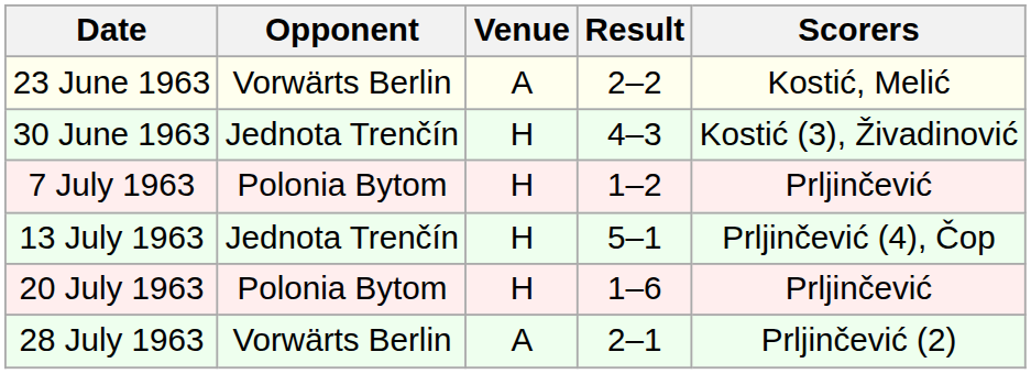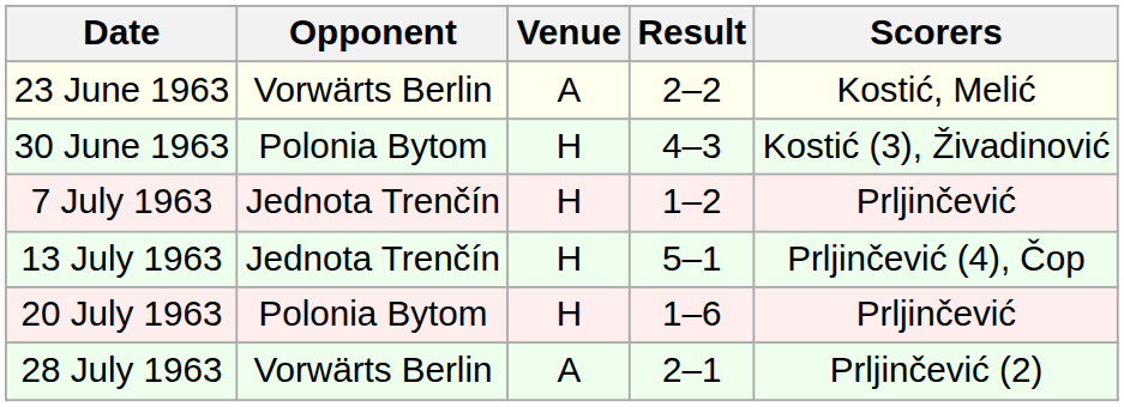 <table class="wikitable sortable" style="font-size:100%; text-align:center">
 <tr>
 <th>Date</th>
 <th>Opponent</th>
 <th>Venue</th>
 <th>Result</th>
 <th>Scorers</th>
 </tr>
 <tr bgcolor = "#FFFFEE">
 <td>23 June 1963</td>
 <td>Vorwärts Berlin</td>
 <td>A</td>
 <td>2–2</td>
 <td>Kostić, Melić</td>
 </tr>
 <tr bgcolor = "#EEFFEE">
 <td>30 June 1963</td>
-<td>Jednota Trenčín</td>
+<td>Polonia Bytom</td>
 <td>H</td>
 <td>4–3</td>
 <td>Kostić (3), Živadinović</td>
 </tr>
 <tr bgcolor = "#FFEEEE">
 <td>7 July 1963</td>
-<td>Polonia Bytom</td>
+<td>Jednota Trenčín</td>
 <td>H</td>
 <td>1–2</td>
 <td>Prljinčević</td>
 </tr>
 <tr bgcolor = "#EEFFEE">
 <td>13 July 1963</td>
 <td>Jednota Trenčín</td>
 <td>H</td>
 <td>5–1</td>
 <td>Prljinčević (4), Čop</td>
 </tr>
 <tr bgcolor = "#FFEEEE">
 <td>20 July 1963</td>
 <td>Polonia Bytom</td>
 <td>H</td>
 <td>1–6</td>
 <td>Prljinčević</td>
 </tr>
 <tr bgcolor = "#EEFFEE">
 <td>28 July 1963</td>
 <td>Vorwärts Berlin</td>
 <td>A</td>
 <td>2–1</td>
 <td>Prljinčević (2)</td>
 </tr>
 </table>
